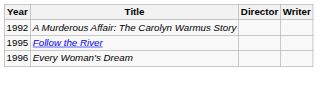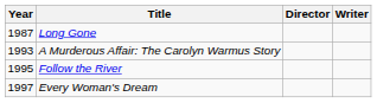 <table class="wikitable">
 <tr>
 <th>Year</th>
 <th>Title</th>
 <th>Director</th>
 <th>Writer</th>
 </tr>
 <tr>
-<td>1992</td>
+<td>1987</td>
+<td><em><a href='#'>Long Gone</a></em></td>
+<td></td>
+<td></td>
+</tr>
+<tr>
+<td>1993</td>
 <td><em>A Murderous Affair: The Carolyn Warmus Story</em></td>
 <td></td>
 <td></td>
 </tr>
 <tr>
 <td>1995</td>
 <td><em><a href='#'>Follow the River</a></em></td>
 <td></td>
 <td></td>
 </tr>
 <tr>
-<td>1996</td>
+<td>1997</td>
 <td><em>Every Woman's Dream</em></td>
 <td></td>
 <td></td>
 </tr>
 </table>
